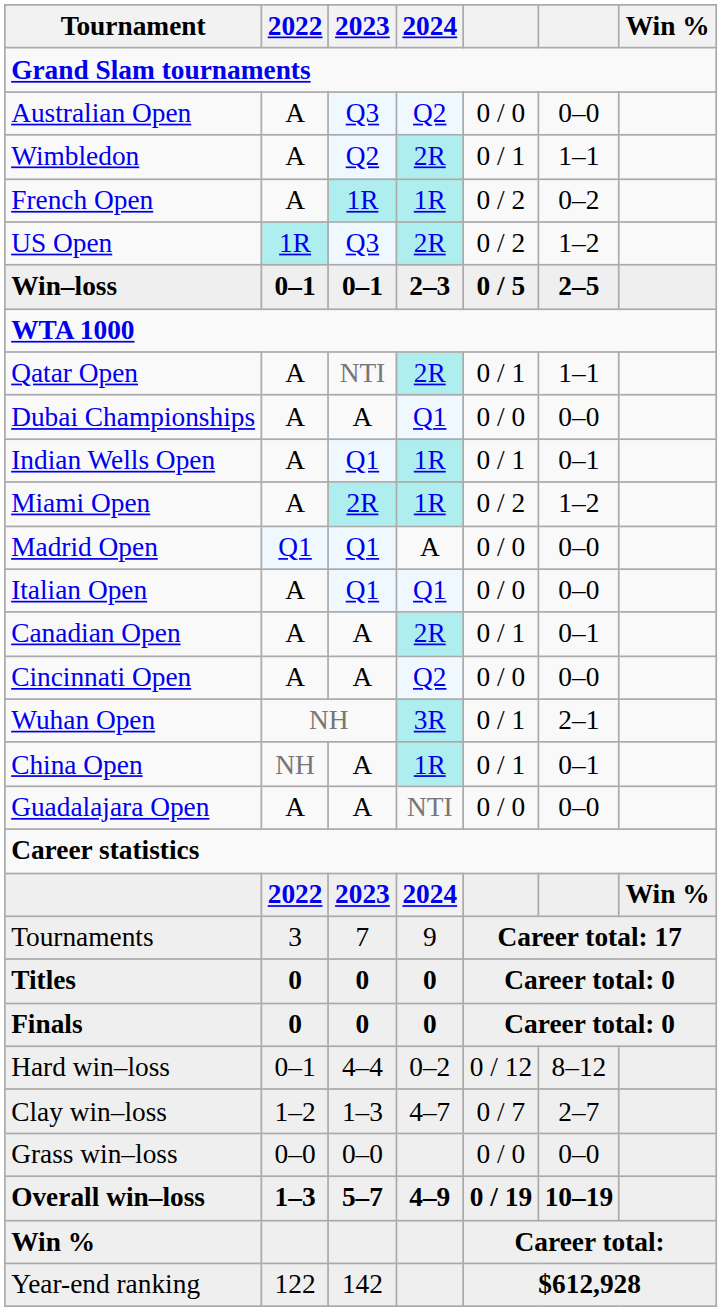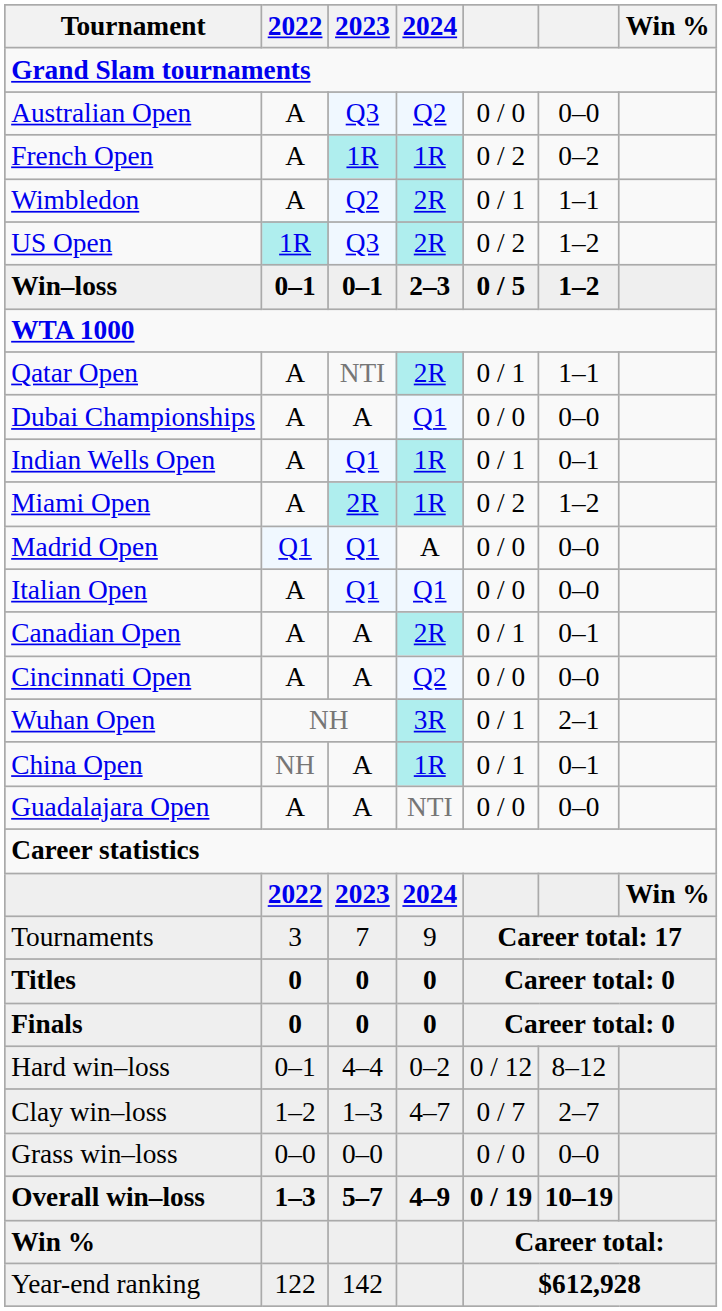 <table class="wikitable" style="text-align:center">
 <tr>
 <th>Tournament</th>
 <th><a href='#'>2022</a></th>
 <th><a href='#'>2023</a></th>
 <th><a href='#'>2024</a></th>
 <th></th>
 <th></th>
 <th>Win %</th>
 </tr>
 <tr>
 <td colspan="7" align="left"><strong><a href='#'>Grand Slam tournaments</a></strong></td>
 </tr>
 <tr>
 <td align="left"><a href='#'>Australian Open</a></td>
 <td>A</td>
 <td style=background:#f0f8ff><a href='#'>Q3</a></td>
 <td style=background:#f0f8ff><a href='#'>Q2</a></td>
 <td>0 / 0</td>
 <td>0–0</td>
 <td></td>
 </tr>
 <tr>
+<td align="left"><a href='#'>French Open</a></td>
+<td>A</td>
+<td style=background:#afeeee><a href='#'>1R</a></td>
+<td style=background:#afeeee><a href='#'>1R</a></td>
+<td>0 / 2</td>
+<td>0–2</td>
+<td></td>
+</tr>
+<tr>
 <td align="left"><a href='#'>Wimbledon</a></td>
 <td>A</td>
 <td style=background:#f0f8ff><a href='#'>Q2</a></td>
 <td style=background:#afeeee><a href='#'>2R</a></td>
 <td>0 / 1</td>
 <td>1–1</td>
-<td></td>
-</tr>
-<tr>
-<td align="left"><a href='#'>French Open</a></td>
-<td>A</td>
-<td style=background:#afeeee><a href='#'>1R</a></td>
-<td style=background:#afeeee><a href='#'>1R</a></td>
-<td>0 / 2</td>
-<td>0–2</td>
 <td></td>
 </tr>
 <tr>
 <td align="left"><a href='#'>US Open</a></td>
 <td style=background:#afeeee><a href='#'>1R</a></td>
 <td style=background:#f0f8ff><a href='#'>Q3</a></td>
 <td style=background:#afeeee><a href='#'>2R</a></td>
 <td>0 / 2</td>
 <td>1–2</td>
 <td></td>
 </tr>
 <tr style="background:#efefef;font-weight:bold">
 <td align="left">Win–loss</td>
 <td>0–1</td>
 <td>0–1</td>
 <td>2–3</td>
 <td>0 / 5</td>
-<td>2–5</td>
+<td>1–2</td>
 <td></td>
 </tr>
 <tr>
 <td colspan="7" align="left"><strong><a href='#'>WTA 1000</a></strong></td>
 </tr>
 <tr>
 <td align="left"><a href='#'>Qatar Open</a></td>
 <td>A</td>
 <td style=color:#767676>NTI</td>
 <td style=background:#afeeee><a href='#'>2R</a></td>
 <td>0 / 1</td>
 <td>1–1</td>
 <td></td>
 </tr>
 <tr>
 <td align="left"><a href='#'>Dubai Championships</a></td>
 <td>A</td>
 <td>A</td>
 <td style=background:#f0f8ff><a href='#'>Q1</a></td>
 <td>0 / 0</td>
 <td>0–0</td>
 <td></td>
 </tr>
 <tr>
 <td align="left"><a href='#'>Indian Wells Open</a></td>
 <td>A</td>
 <td style=background:#f0f8ff><a href='#'>Q1</a></td>
 <td style=background:#afeeee><a href='#'>1R</a></td>
 <td>0 / 1</td>
 <td>0–1</td>
 <td></td>
 </tr>
 <tr>
 <td align="left"><a href='#'>Miami Open</a></td>
 <td>A</td>
 <td style=background:#afeeee><a href='#'>2R</a></td>
 <td style=background:#afeeee><a href='#'>1R</a></td>
 <td>0 / 2</td>
 <td>1–2</td>
 <td></td>
 </tr>
 <tr>
 <td align="left"><a href='#'>Madrid Open</a></td>
 <td style=background:#f0f8ff><a href='#'>Q1</a></td>
 <td style=background:#f0f8ff><a href='#'>Q1</a></td>
 <td>A</td>
 <td>0 / 0</td>
 <td>0–0</td>
 <td></td>
 </tr>
 <tr>
 <td align="left"><a href='#'>Italian Open</a></td>
 <td>A</td>
 <td style=background:#f0f8ff><a href='#'>Q1</a></td>
 <td style=background:#f0f8ff><a href='#'>Q1</a></td>
 <td>0 / 0</td>
 <td>0–0</td>
 <td></td>
 </tr>
 <tr>
 <td align="left"><a href='#'>Canadian Open</a></td>
 <td>A</td>
 <td>A</td>
 <td style=background:#afeeee><a href='#'>2R</a></td>
 <td>0 / 1</td>
 <td>0–1</td>
 <td></td>
 </tr>
 <tr>
 <td align="left"><a href='#'>Cincinnati Open</a></td>
 <td>A</td>
 <td>A</td>
 <td style=background:#f0f8ff><a href='#'>Q2</a></td>
 <td>0 / 0</td>
 <td>0–0</td>
 <td></td>
 </tr>
 <tr>
 <td align="left"><a href='#'>Wuhan Open</a></td>
 <td colspan=2 style=color:#767676>NH</td>
 <td style=background:#afeeee><a href='#'>3R</a></td>
 <td>0 / 1</td>
 <td>2–1</td>
 <td></td>
 </tr>
 <tr>
 <td align="left"><a href='#'>China Open</a></td>
 <td style=color:#767676>NH</td>
 <td>A</td>
 <td style=background:#afeeee><a href='#'>1R</a></td>
 <td>0 / 1</td>
 <td>0–1</td>
 <td></td>
 </tr>
 <tr>
 <td align="left"><a href='#'>Guadalajara Open</a></td>
 <td>A</td>
 <td>A</td>
 <td style=color:#767676>NTI</td>
 <td>0 / 0</td>
 <td>0–0</td>
 <td></td>
 </tr>
 <tr>
 <td colspan="7" align="left"><strong>Career statistics</strong></td>
 </tr>
 <tr style="background:#efefef;font-weight:bold">
 <td></td>
 <td><a href='#'>2022</a></td>
 <td><a href='#'>2023</a></td>
 <th><a href='#'>2024</a></th>
 <td></td>
 <td></td>
 <td>Win %</td>
 </tr>
 <tr bgcolor=efefef>
 <td align="left">Tournaments</td>
 <td>3</td>
 <td>7</td>
 <td>9</td>
 <td colspan="3"><strong>Career total: 17</strong></td>
 </tr>
 <tr style="background:#efefef;font-weight:bold">
 <td align="left">Titles</td>
 <td>0</td>
 <td>0</td>
 <td>0</td>
 <td colspan="3">Career total: 0</td>
 </tr>
 <tr style="background:#efefef;font-weight:bold">
 <td align="left">Finals</td>
 <td>0</td>
 <td>0</td>
 <td>0</td>
 <td colspan="3">Career total: 0</td>
 </tr>
 <tr bgcolor=efefef>
 <td align="left">Hard win–loss</td>
 <td>0–1</td>
 <td>4–4</td>
 <td>0–2</td>
 <td>0 / 12</td>
 <td>8–12</td>
 <td></td>
 </tr>
 <tr bgcolor=efefef>
 <td align="left">Clay win–loss</td>
 <td>1–2</td>
 <td>1–3</td>
 <td>4–7</td>
 <td>0 / 7</td>
 <td>2–7</td>
 <td></td>
 </tr>
 <tr bgcolor=efefef>
 <td align="left">Grass win–loss</td>
 <td>0–0</td>
 <td>0–0</td>
 <td></td>
 <td>0 / 0</td>
 <td>0–0</td>
 <td></td>
 </tr>
 <tr style="background:#efefef;font-weight:bold">
 <td align="left">Overall win–loss</td>
 <td>1–3</td>
 <td>5–7</td>
 <td>4–9</td>
 <td>0 / 19</td>
 <td>10–19</td>
 <td></td>
 </tr>
 <tr style="background:#efefef;font-weight:bold">
 <td align="left">Win %</td>
 <td></td>
 <td></td>
 <td></td>
 <td colspan="3">Career total: </td>
 </tr>
 <tr bgcolor=efefef>
 <td align="left">Year-end ranking</td>
 <td>122</td>
 <td>142</td>
 <td></td>
 <td colspan="3"><strong>$612,928</strong></td>
 </tr>
 </table>
